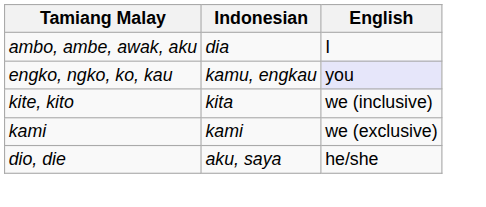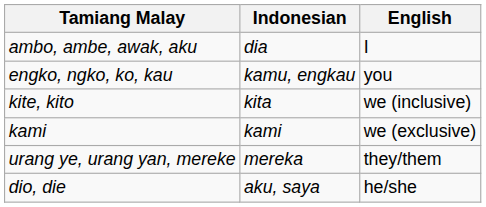 <table class="wikitable">
 <tr>
 <th>Tamiang Malay</th>
 <th>Indonesian</th>
 <th>English</th>
 </tr>
 <tr>
 <td><em>ambo, ambe, awak, aku</em></td>
 <td><em>dia</em></td>
 <td>I</td>
 </tr>
 <tr>
 <td><em>engko, ngko, ko, kau</em></td>
 <td><em>kamu, engkau</em></td>
-<td style="background: lavender;">you</td>
+<td>you</td>
 </tr>
 <tr>
 <td><em>kite, kito</em></td>
 <td><em>kita</em></td>
 <td>we (inclusive)</td>
 </tr>
 <tr>
 <td><em>kami</em></td>
 <td><em>kami</em></td>
 <td>we (exclusive)</td>
 </tr>
 <tr>
+<td><em>urang ye, urang yan, mereke</em></td>
+<td><em>mereka</em></td>
+<td>they/them</td>
+</tr>
+<tr>
 <td><em>dio, die</em></td>
 <td><em>aku, saya</em></td>
 <td>he/she</td>
 </tr>
 </table>
